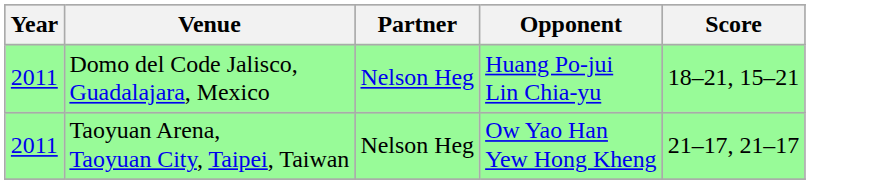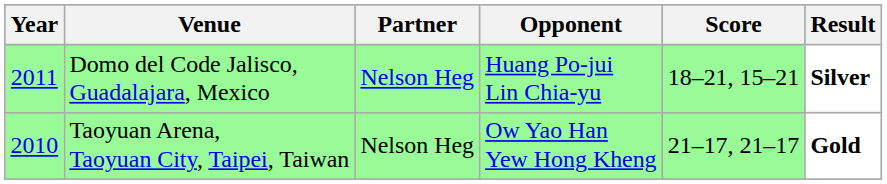 <table class="sortable wikitable" style="font-size: 90%;">
 <tr>
 <th>Year</th>
 <th>Venue</th>
 <th>Partner</th>
 <th>Opponent</th>
 <th>Score</th>
+<th>Result</th>
 </tr>
 <tr style="background:#98FB98">
 <td align="center"><a href='#'>2011</a></td>
 <td align="left">Domo del Code Jalisco,<br><a href='#'>Guadalajara</a>, Mexico</td>
 <td align="left"> <a href='#'>Nelson Heg</a></td>
 <td align="left"> <a href='#'>Huang Po-jui</a><br> <a href='#'>Lin Chia-yu</a></td>
 <td align="left">18–21, 15–21</td>
+<td style="text-align:left; background:white"> <strong>Silver</strong></td>
 </tr>
 <tr style="background:#98FB98">
-<td align="center"><a href='#'>2011</a></td>
+<td align="center"><a href='#'>2010</a></td>
 <td align="left">Taoyuan Arena,<br><a href='#'>Taoyuan City</a>, <a href='#'>Taipei</a>, Taiwan</td>
 <td align="left"> Nelson Heg</td>
 <td align="left"> <a href='#'>Ow Yao Han</a><br> <a href='#'>Yew Hong Kheng</a></td>
 <td align="left">21–17, 21–17</td>
+<td style="text-align:left; background:white"> <strong>Gold</strong></td>
 </tr>
 </table>
